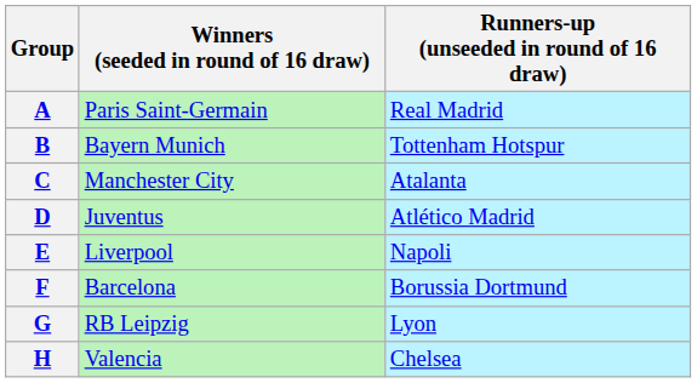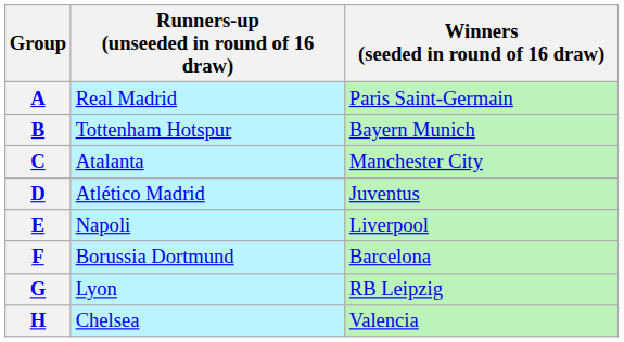 <table class="wikitable">
 <tr>
 <th>Group</th>
+<th width=210>Runners-up<br>(unseeded in round of 16 draw)</th>
 <th width=210>Winners<br>(seeded in round of 16 draw)</th>
-<th width=210>Runners-up<br>(unseeded in round of 16 draw)</th>
 </tr>
 <tr>
 <th><a href='#'>A</a></th>
+<td bgcolor=#BBF3FF> <a href='#'>Real Madrid</a></td>
 <td bgcolor=#BBF3BB> <a href='#'>Paris Saint-Germain</a></td>
-<td bgcolor=#BBF3FF> <a href='#'>Real Madrid</a></td>
 </tr>
 <tr>
 <th><a href='#'>B</a></th>
+<td bgcolor=#BBF3FF> <a href='#'>Tottenham Hotspur</a></td>
 <td bgcolor=#BBF3BB> <a href='#'>Bayern Munich</a></td>
-<td bgcolor=#BBF3FF> <a href='#'>Tottenham Hotspur</a></td>
 </tr>
 <tr>
 <th><a href='#'>C</a></th>
+<td bgcolor=#BBF3FF> <a href='#'>Atalanta</a></td>
 <td bgcolor=#BBF3BB> <a href='#'>Manchester City</a></td>
-<td bgcolor=#BBF3FF> <a href='#'>Atalanta</a></td>
 </tr>
 <tr>
 <th><a href='#'>D</a></th>
+<td bgcolor=#BBF3FF> <a href='#'>Atlético Madrid</a></td>
 <td bgcolor=#BBF3BB> <a href='#'>Juventus</a></td>
-<td bgcolor=#BBF3FF> <a href='#'>Atlético Madrid</a></td>
 </tr>
 <tr>
 <th><a href='#'>E</a></th>
+<td bgcolor=#BBF3FF> <a href='#'>Napoli</a></td>
 <td bgcolor=#BBF3BB> <a href='#'>Liverpool</a></td>
-<td bgcolor=#BBF3FF> <a href='#'>Napoli</a></td>
 </tr>
 <tr>
 <th><a href='#'>F</a></th>
+<td bgcolor=#BBF3FF> <a href='#'>Borussia Dortmund</a></td>
 <td bgcolor=#BBF3BB> <a href='#'>Barcelona</a></td>
-<td bgcolor=#BBF3FF> <a href='#'>Borussia Dortmund</a></td>
 </tr>
 <tr>
 <th><a href='#'>G</a></th>
+<td bgcolor=#BBF3FF> <a href='#'>Lyon</a></td>
 <td bgcolor=#BBF3BB> <a href='#'>RB Leipzig</a></td>
-<td bgcolor=#BBF3FF> <a href='#'>Lyon</a></td>
 </tr>
 <tr>
 <th><a href='#'>H</a></th>
+<td bgcolor=#BBF3FF> <a href='#'>Chelsea</a></td>
 <td bgcolor=#BBF3BB> <a href='#'>Valencia</a></td>
-<td bgcolor=#BBF3FF> <a href='#'>Chelsea</a></td>
 </tr>
 </table>
